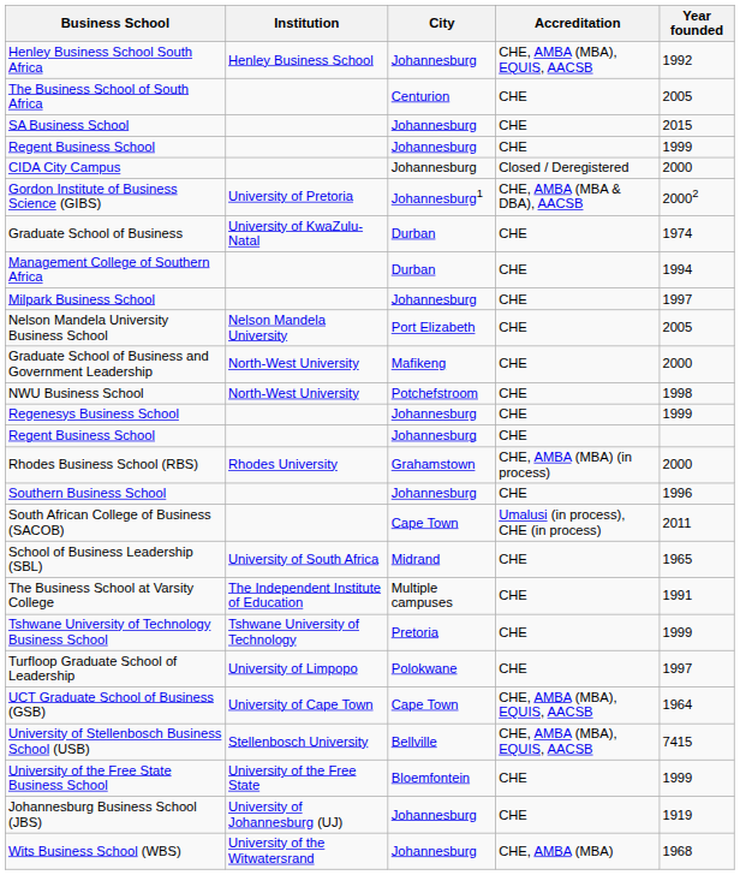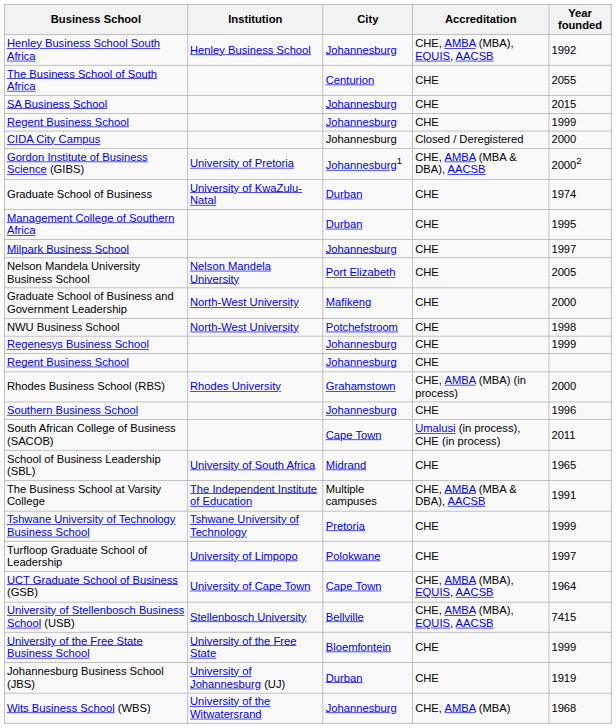 <table class="wikitable sortable" style="text-align: centre;">
 <tr>
 <th>Business School</th>
 <th>Institution</th>
 <th>City</th>
 <th>Accreditation</th>
 <th>Year founded</th>
 </tr>
 <tr>
 <td><a href='#'>Henley Business School South Africa</a></td>
 <td><a href='#'>Henley Business School</a></td>
 <td><a href='#'>Johannesburg</a></td>
 <td>CHE, <a href='#'>AMBA</a> (MBA), <a href='#'>EQUIS</a>, <a href='#'>AACSB</a></td>
 <td>1992</td>
 </tr>
 <tr>
 <td><a href='#'>The Business School of South Africa</a></td>
 <td></td>
 <td><a href='#'>Centurion</a></td>
 <td>CHE</td>
-<td>2005</td>
+<td>2055</td>
 </tr>
 <tr>
 <td><a href='#'>SA Business School</a></td>
 <td></td>
 <td><a href='#'>Johannesburg</a></td>
 <td>CHE</td>
 <td>2015</td>
 </tr>
 <tr>
 <td><a href='#'>Regent Business School</a></td>
 <td></td>
 <td><a href='#'>Johannesburg</a></td>
 <td>CHE</td>
 <td>1999</td>
 </tr>
 <tr>
 <td><a href='#'>CIDA City Campus</a></td>
 <td></td>
 <td>Johannesburg</td>
 <td>Closed / Deregistered</td>
 <td>2000</td>
 </tr>
 <tr>
 <td><a href='#'>Gordon Institute of Business Science</a> (GIBS)</td>
 <td><a href='#'>University of Pretoria</a></td>
 <td><a href='#'>Johannesburg</a><sup>1</sup></td>
 <td>CHE, <a href='#'>AMBA</a> (MBA & DBA), <a href='#'>AACSB</a></td>
 <td>2000<sup>2</sup></td>
 </tr>
 <tr>
 <td>Graduate School of Business</td>
 <td><a href='#'>University of KwaZulu-Natal</a></td>
 <td><a href='#'>Durban</a></td>
 <td>CHE</td>
 <td>1974</td>
 </tr>
 <tr>
 <td><a href='#'>Management College of Southern Africa</a></td>
 <td></td>
 <td><a href='#'>Durban</a></td>
 <td>CHE</td>
-<td>1994</td>
+<td>1995</td>
 </tr>
 <tr>
 <td><a href='#'>Milpark Business School</a></td>
 <td></td>
 <td><a href='#'>Johannesburg</a></td>
 <td>CHE</td>
 <td>1997</td>
 </tr>
 <tr>
 <td>Nelson Mandela University Business School</td>
 <td><a href='#'>Nelson Mandela University</a></td>
 <td><a href='#'>Port Elizabeth</a></td>
 <td>CHE</td>
 <td>2005</td>
 </tr>
 <tr>
 <td>Graduate School of Business and Government Leadership</td>
 <td><a href='#'>North-West University</a></td>
 <td><a href='#'>Mafikeng</a></td>
 <td>CHE</td>
 <td>2000</td>
 </tr>
 <tr>
 <td>NWU Business School</td>
 <td><a href='#'>North-West University</a></td>
 <td><a href='#'>Potchefstroom</a></td>
 <td>CHE</td>
 <td>1998</td>
 </tr>
 <tr>
 <td><a href='#'>Regenesys Business School</a></td>
 <td></td>
 <td><a href='#'>Johannesburg</a></td>
 <td>CHE</td>
 <td>1999</td>
 </tr>
 <tr>
 <td><a href='#'>Regent Business School</a></td>
 <td></td>
 <td><a href='#'>Johannesburg</a></td>
 <td>CHE</td>
 <td></td>
 </tr>
 <tr>
 <td>Rhodes Business School (RBS)</td>
 <td><a href='#'>Rhodes University</a></td>
 <td><a href='#'>Grahamstown</a></td>
 <td>CHE, <a href='#'>AMBA</a> (MBA) (in process)</td>
 <td>2000</td>
 </tr>
 <tr>
 <td><a href='#'>Southern Business School</a></td>
 <td></td>
 <td><a href='#'>Johannesburg</a></td>
 <td>CHE</td>
 <td>1996</td>
 </tr>
 <tr>
 <td>South African College of Business (SACOB)</td>
 <td></td>
 <td><a href='#'>Cape Town</a></td>
 <td><a href='#'>Umalusi</a> (in process), CHE (in process)</td>
 <td>2011</td>
 </tr>
 <tr>
 <td>School of Business Leadership (SBL)</td>
 <td><a href='#'>University of South Africa</a></td>
 <td><a href='#'>Midrand</a></td>
 <td>CHE</td>
 <td>1965</td>
 </tr>
 <tr>
 <td>The Business School at Varsity College</td>
 <td><a href='#'>The Independent Institute of Education</a></td>
 <td>Multiple campuses</td>
-<td>CHE</td>
+<td>CHE, <a href='#'>AMBA</a> (MBA & DBA), <a href='#'>AACSB</a></td>
 <td>1991</td>
 </tr>
 <tr>
 <td><a href='#'>Tshwane University of Technology Business School</a></td>
 <td><a href='#'>Tshwane University of Technology</a></td>
 <td><a href='#'>Pretoria</a></td>
 <td>CHE</td>
 <td>1999</td>
 </tr>
 <tr>
 <td>Turfloop Graduate School of Leadership</td>
 <td><a href='#'>University of Limpopo</a></td>
 <td><a href='#'>Polokwane</a></td>
 <td>CHE</td>
 <td>1997</td>
 </tr>
 <tr>
 <td><a href='#'>UCT Graduate School of Business</a> (GSB)</td>
 <td><a href='#'>University of Cape Town</a></td>
 <td><a href='#'>Cape Town</a></td>
 <td>CHE, <a href='#'>AMBA</a> (MBA), <a href='#'>EQUIS</a>, <a href='#'>AACSB</a></td>
 <td>1964</td>
 </tr>
 <tr>
 <td><a href='#'>University of Stellenbosch Business School</a> (USB)</td>
 <td><a href='#'>Stellenbosch University</a></td>
 <td><a href='#'>Bellville</a></td>
 <td>CHE, <a href='#'>AMBA</a> (MBA), <a href='#'>EQUIS</a>, <a href='#'>AACSB</a></td>
 <td>7415</td>
 </tr>
 <tr>
 <td><a href='#'>University of the Free State Business School</a></td>
 <td><a href='#'>University of the Free State</a></td>
 <td><a href='#'>Bloemfontein</a></td>
 <td>CHE</td>
 <td>1999</td>
 </tr>
 <tr>
 <td>Johannesburg Business School (JBS)</td>
 <td><a href='#'>University of Johannesburg</a> (UJ)</td>
-<td><a href='#'>Johannesburg</a></td>
+<td><a href='#'>Durban</a></td>
 <td>CHE</td>
 <td>1919</td>
 </tr>
 <tr>
 <td><a href='#'>Wits Business School</a> (WBS)</td>
 <td><a href='#'>University of the Witwatersrand</a></td>
 <td><a href='#'>Johannesburg</a></td>
 <td>CHE, <a href='#'>AMBA</a> (MBA)</td>
 <td>1968</td>
 </tr>
 </table>
